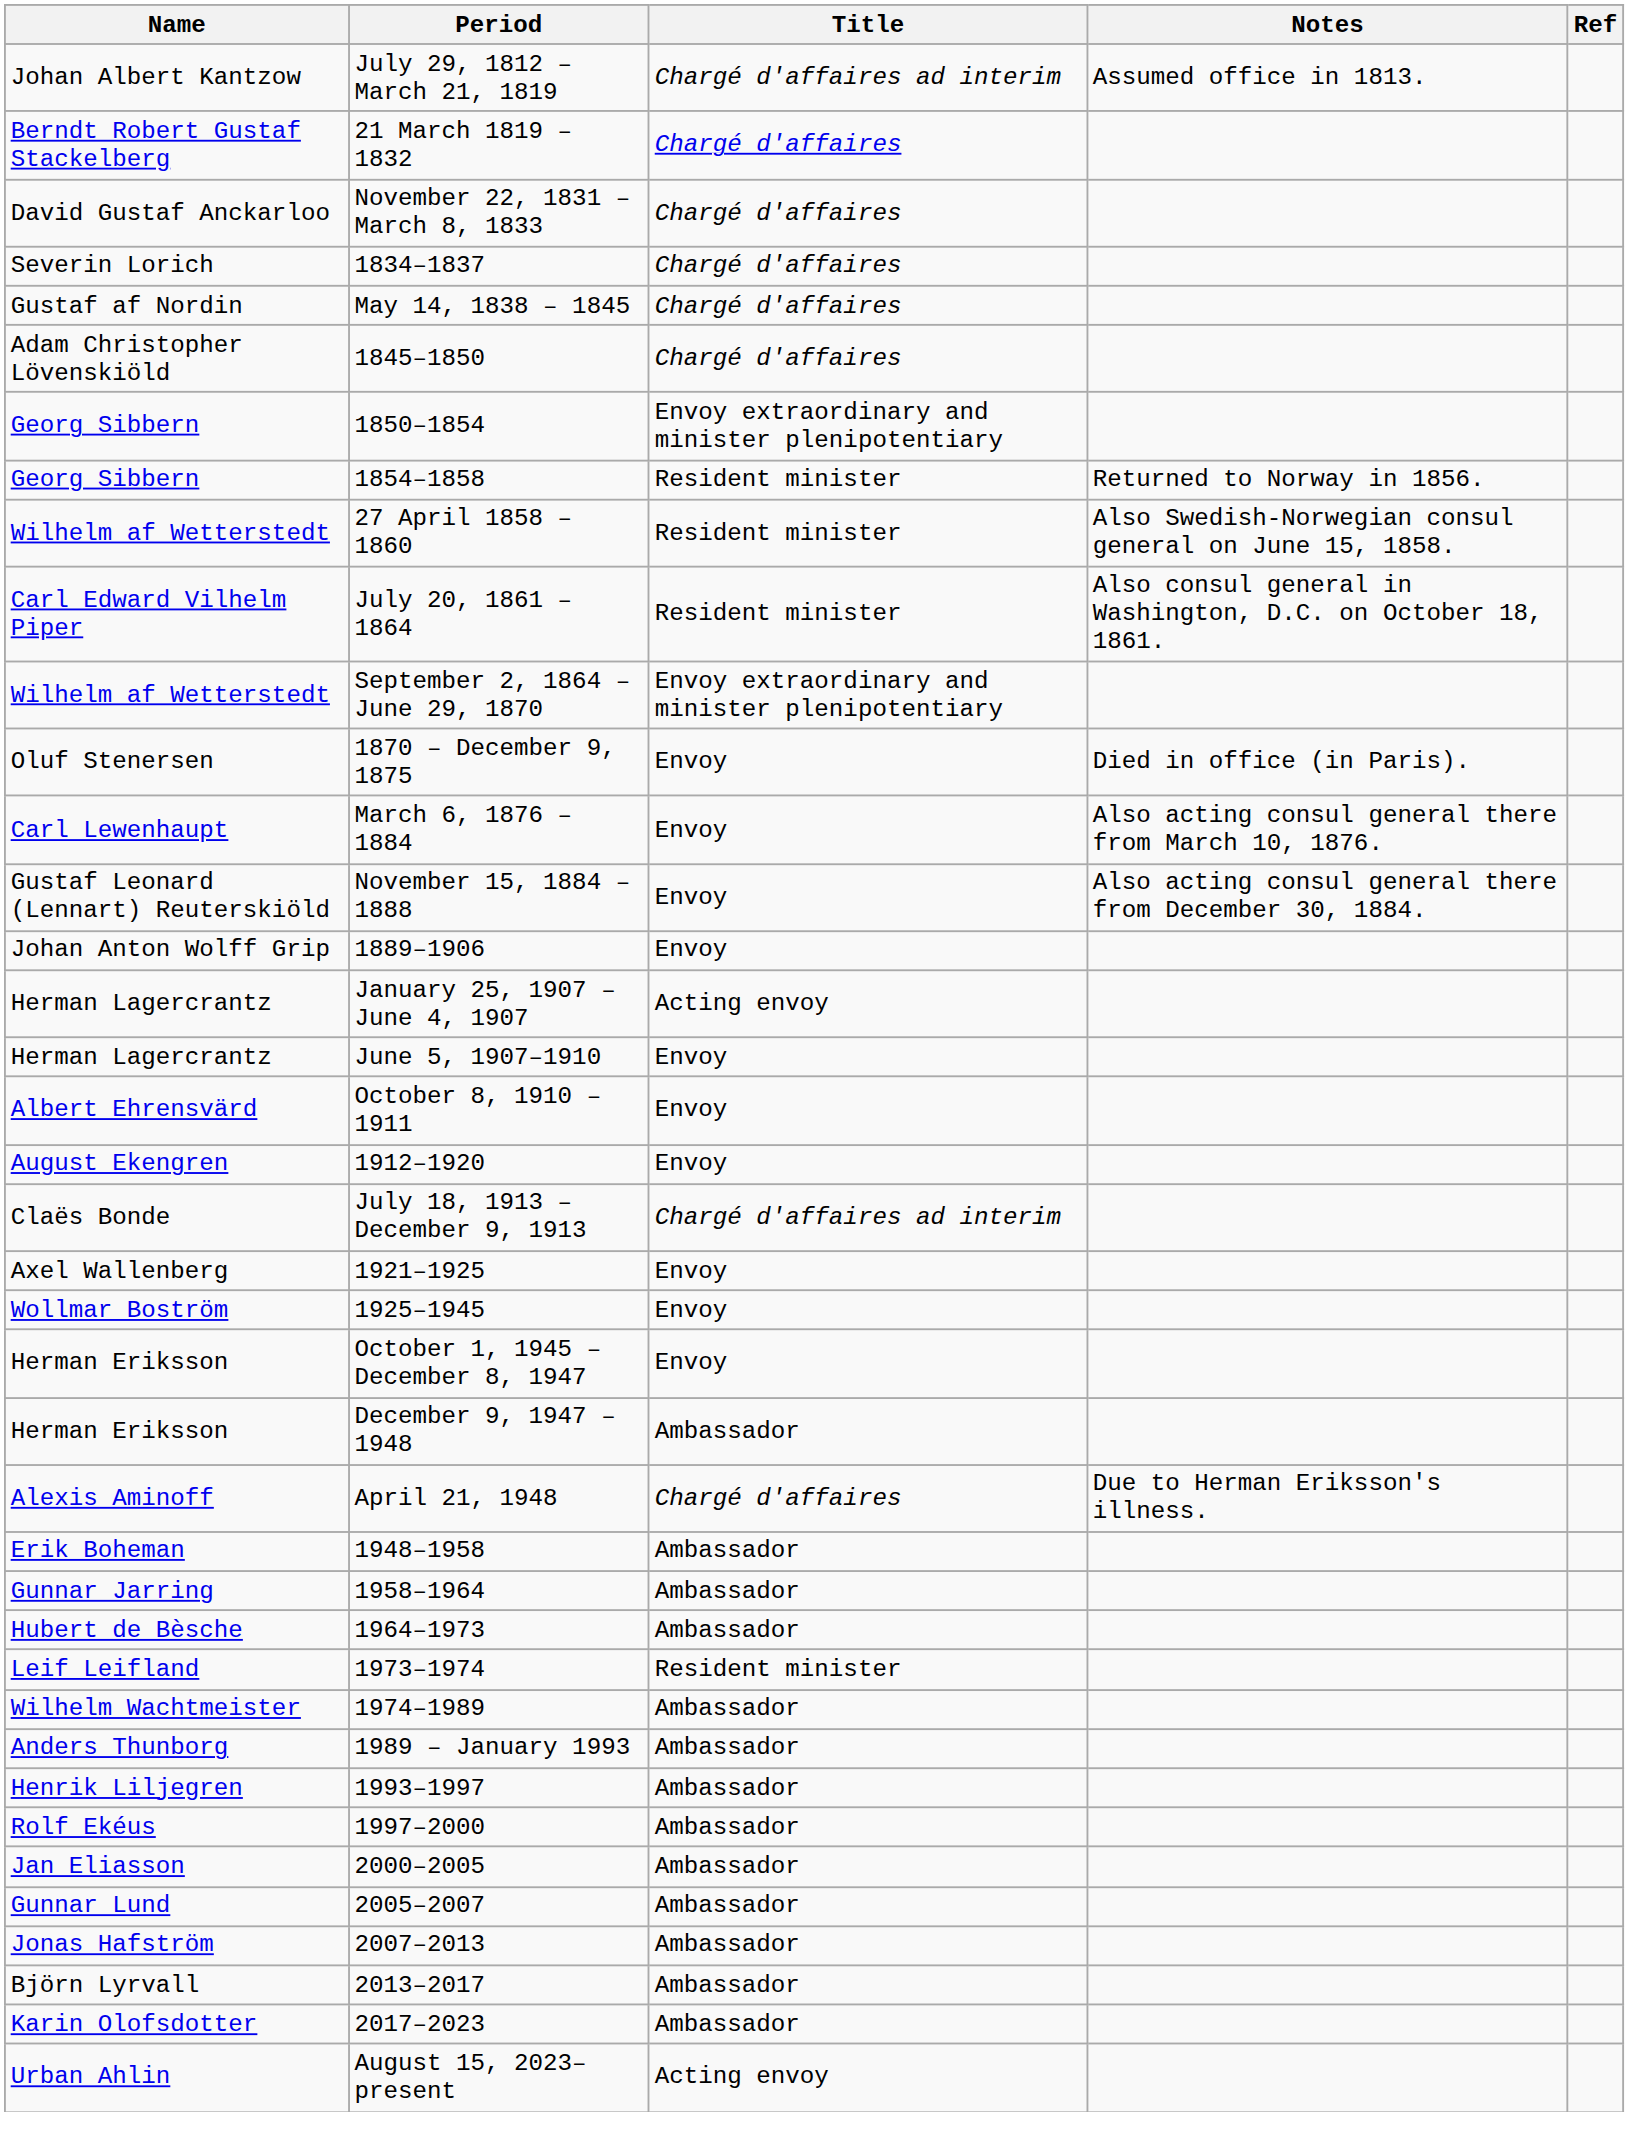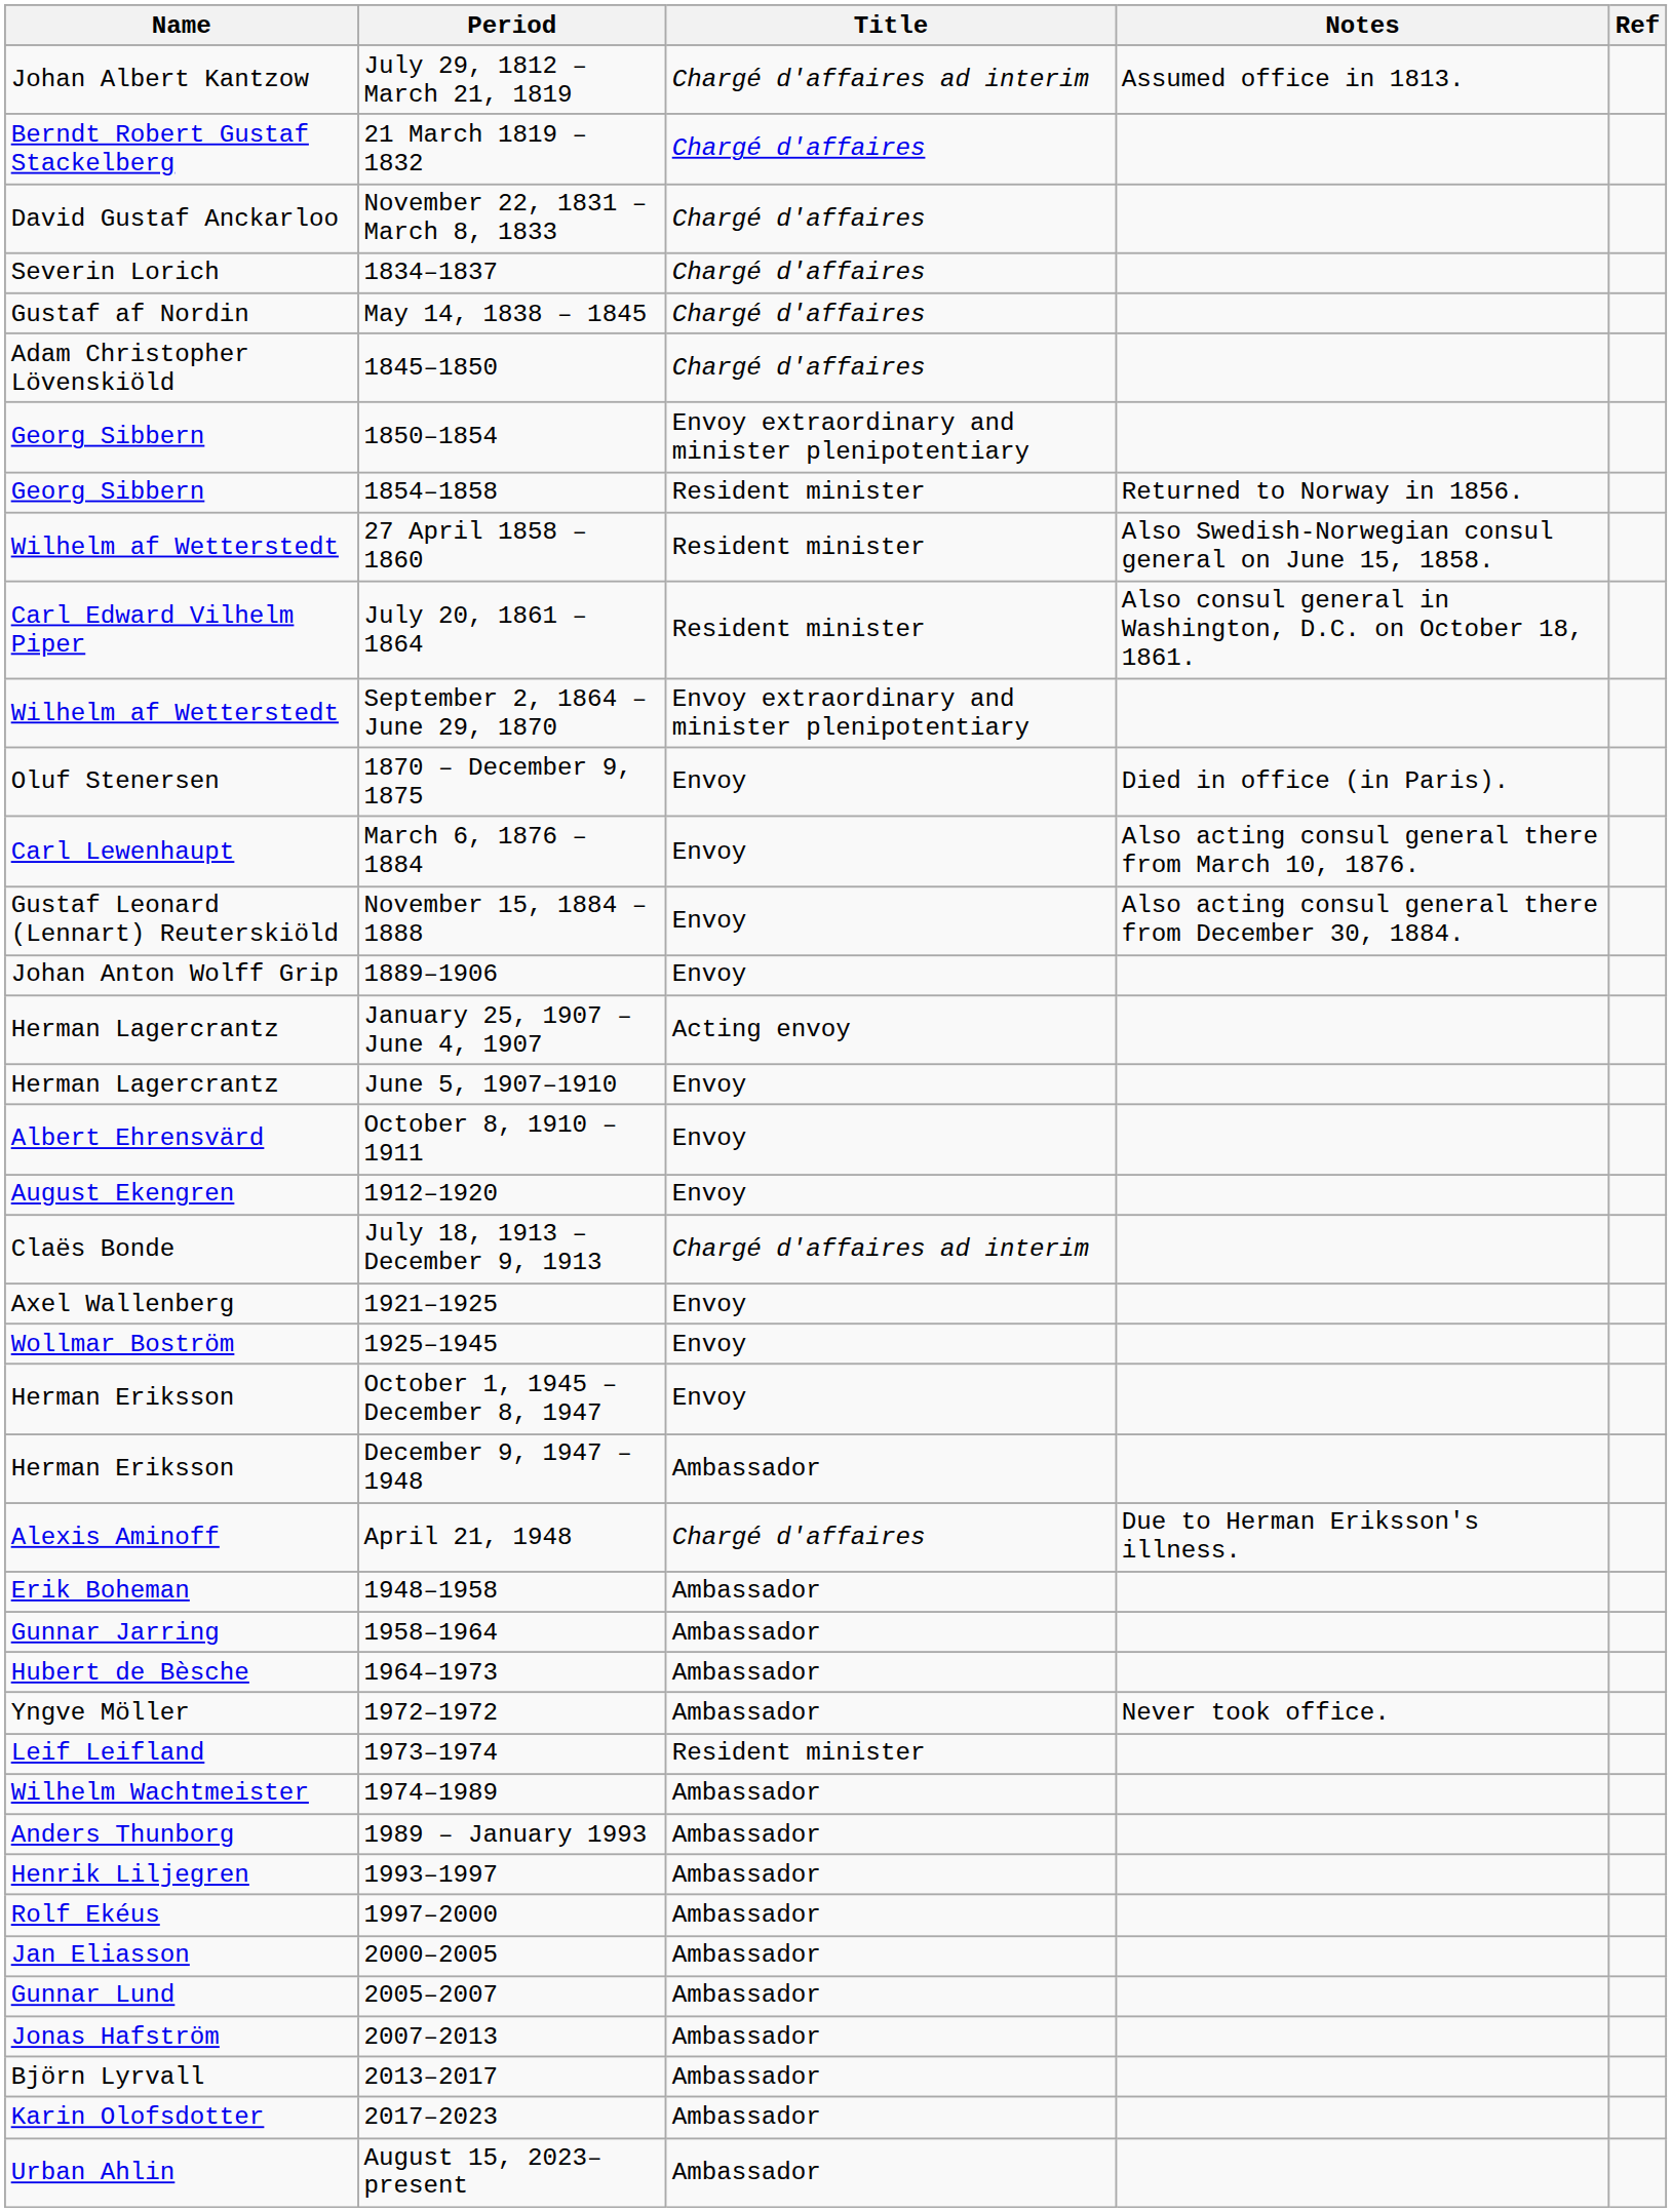 <table class="wikitable">
 <tr>
 <th>Name</th>
 <th>Period</th>
 <th>Title</th>
 <th>Notes</th>
 <th>Ref</th>
 </tr>
 <tr>
 <td>Johan Albert Kantzow</td>
 <td>July 29, 1812 – March 21, 1819</td>
 <td><em>Chargé d'affaires ad interim</em></td>
 <td>Assumed office in 1813.</td>
 <td></td>
 </tr>
 <tr>
 <td><a href='#'>Berndt Robert Gustaf Stackelberg</a></td>
 <td>21 March 1819 – 1832</td>
 <td><em><a href='#'>Chargé d'affaires</a></em></td>
 <td></td>
 <td></td>
 </tr>
 <tr>
 <td>David Gustaf Anckarloo</td>
 <td>November 22, 1831 – March 8, 1833</td>
 <td><em>Chargé d'affaires</em></td>
 <td></td>
 <td></td>
 </tr>
 <tr>
 <td>Severin Lorich</td>
 <td>1834–1837</td>
 <td><em>Chargé d'affaires</em></td>
 <td></td>
 <td></td>
 </tr>
 <tr>
 <td>Gustaf af Nordin</td>
 <td>May 14, 1838 – 1845</td>
 <td><em>Chargé d'affaires</em></td>
 <td></td>
 <td></td>
 </tr>
 <tr>
 <td>Adam Christopher Lövenskiöld</td>
 <td>1845–1850</td>
 <td><em>Chargé d'affaires</em></td>
 <td></td>
 <td></td>
 </tr>
 <tr>
 <td><a href='#'>Georg Sibbern</a></td>
 <td>1850–1854</td>
 <td>Envoy extraordinary and minister plenipotentiary</td>
 <td></td>
 <td></td>
 </tr>
 <tr>
 <td><a href='#'>Georg Sibbern</a></td>
 <td>1854–1858</td>
 <td>Resident minister</td>
 <td>Returned to Norway in 1856.</td>
 <td></td>
 </tr>
 <tr>
 <td><a href='#'>Wilhelm af Wetterstedt</a></td>
 <td>27 April 1858 – 1860</td>
 <td>Resident minister</td>
 <td>Also Swedish-Norwegian consul general on June 15, 1858.</td>
 <td></td>
 </tr>
 <tr>
 <td><a href='#'>Carl Edward Vilhelm Piper</a></td>
 <td>July 20, 1861 – 1864</td>
 <td>Resident minister</td>
 <td>Also consul general in Washington, D.C. on October 18, 1861.</td>
 <td></td>
 </tr>
 <tr>
 <td><a href='#'>Wilhelm af Wetterstedt</a></td>
 <td>September 2, 1864 – June 29, 1870</td>
 <td>Envoy extraordinary and minister plenipotentiary</td>
 <td></td>
 <td></td>
 </tr>
 <tr>
 <td>Oluf Stenersen</td>
 <td>1870 – December 9, 1875</td>
 <td>Envoy</td>
 <td>Died in office (in Paris).</td>
 <td></td>
 </tr>
 <tr>
 <td><a href='#'>Carl Lewenhaupt</a></td>
 <td>March 6, 1876 – 1884</td>
 <td>Envoy</td>
 <td>Also acting consul general there from March 10, 1876.</td>
 <td></td>
 </tr>
 <tr>
 <td>Gustaf Leonard (Lennart) Reuterskiöld</td>
 <td>November 15, 1884 – 1888</td>
 <td>Envoy</td>
 <td>Also acting consul general there from December 30, 1884.</td>
 <td></td>
 </tr>
 <tr>
 <td>Johan Anton Wolff Grip</td>
 <td>1889–1906</td>
 <td>Envoy</td>
 <td></td>
 <td></td>
 </tr>
 <tr>
 <td>Herman Lagercrantz</td>
 <td>January 25, 1907 – June 4, 1907</td>
 <td>Acting envoy</td>
 <td></td>
 <td></td>
 </tr>
 <tr>
 <td>Herman Lagercrantz</td>
 <td>June 5, 1907–1910</td>
 <td>Envoy</td>
 <td></td>
 <td></td>
 </tr>
 <tr>
 <td><a href='#'>Albert Ehrensvärd</a></td>
 <td>October 8, 1910 – 1911</td>
 <td>Envoy</td>
 <td></td>
 <td></td>
 </tr>
 <tr>
 <td><a href='#'>August Ekengren</a></td>
 <td>1912–1920</td>
 <td>Envoy</td>
 <td></td>
 <td></td>
 </tr>
 <tr>
 <td>Claës Bonde</td>
 <td>July 18, 1913 – December 9, 1913</td>
 <td><em>Chargé d'affaires ad interim</em></td>
 <td></td>
 <td></td>
 </tr>
 <tr>
 <td>Axel Wallenberg</td>
 <td>1921–1925</td>
 <td>Envoy</td>
 <td></td>
 <td></td>
 </tr>
 <tr>
 <td><a href='#'>Wollmar Boström</a></td>
 <td>1925–1945</td>
 <td>Envoy</td>
 <td></td>
 <td></td>
 </tr>
 <tr>
 <td>Herman Eriksson</td>
 <td>October 1, 1945 – December 8, 1947</td>
 <td>Envoy</td>
 <td></td>
 <td></td>
 </tr>
 <tr>
 <td>Herman Eriksson</td>
 <td>December 9, 1947 – 1948</td>
 <td>Ambassador</td>
 <td></td>
 <td></td>
 </tr>
 <tr>
 <td><a href='#'>Alexis Aminoff</a></td>
 <td>April 21, 1948</td>
 <td><em>Chargé d'affaires</em></td>
 <td>Due to Herman Eriksson's illness.</td>
 <td></td>
 </tr>
 <tr>
 <td><a href='#'>Erik Boheman</a></td>
 <td>1948–1958</td>
 <td>Ambassador</td>
 <td></td>
 <td></td>
 </tr>
 <tr>
 <td><a href='#'>Gunnar Jarring</a></td>
 <td>1958–1964</td>
 <td>Ambassador</td>
 <td></td>
 <td></td>
 </tr>
 <tr>
 <td><a href='#'>Hubert de Bèsche</a></td>
 <td>1964–1973</td>
 <td>Ambassador</td>
 <td></td>
 <td></td>
 </tr>
 <tr>
+<td>Yngve Möller</td>
+<td>1972–1972</td>
+<td>Ambassador</td>
+<td>Never took office.</td>
+<td></td>
+</tr>
+<tr>
 <td><a href='#'>Leif Leifland</a></td>
 <td>1973–1974</td>
 <td>Resident minister</td>
 <td></td>
 <td></td>
 </tr>
 <tr>
 <td><a href='#'>Wilhelm Wachtmeister</a></td>
 <td>1974–1989</td>
 <td>Ambassador</td>
 <td></td>
 <td></td>
 </tr>
 <tr>
 <td><a href='#'>Anders Thunborg</a></td>
 <td>1989 – January 1993</td>
 <td>Ambassador</td>
 <td></td>
 <td></td>
 </tr>
 <tr>
 <td><a href='#'>Henrik Liljegren</a></td>
 <td>1993–1997</td>
 <td>Ambassador</td>
 <td></td>
 <td></td>
 </tr>
 <tr>
 <td><a href='#'>Rolf Ekéus</a></td>
 <td>1997–2000</td>
 <td>Ambassador</td>
 <td></td>
 <td></td>
 </tr>
 <tr>
 <td><a href='#'>Jan Eliasson</a></td>
 <td>2000–2005</td>
 <td>Ambassador</td>
 <td></td>
 <td></td>
 </tr>
 <tr>
 <td><a href='#'>Gunnar Lund</a></td>
 <td>2005–2007</td>
 <td>Ambassador</td>
 <td></td>
 <td></td>
 </tr>
 <tr>
 <td><a href='#'>Jonas Hafström</a></td>
 <td>2007–2013</td>
 <td>Ambassador</td>
 <td></td>
 <td></td>
 </tr>
 <tr>
 <td>Björn Lyrvall</td>
 <td>2013–2017</td>
 <td>Ambassador</td>
 <td></td>
 <td></td>
 </tr>
 <tr>
 <td><a href='#'>Karin Olofsdotter</a></td>
 <td>2017–2023</td>
 <td>Ambassador</td>
 <td></td>
 <td></td>
 </tr>
 <tr>
 <td><a href='#'>Urban Ahlin</a></td>
 <td>August 15, 2023–present</td>
-<td>Acting envoy</td>
+<td>Ambassador</td>
 <td></td>
 <td></td>
 </tr>
 </table>
